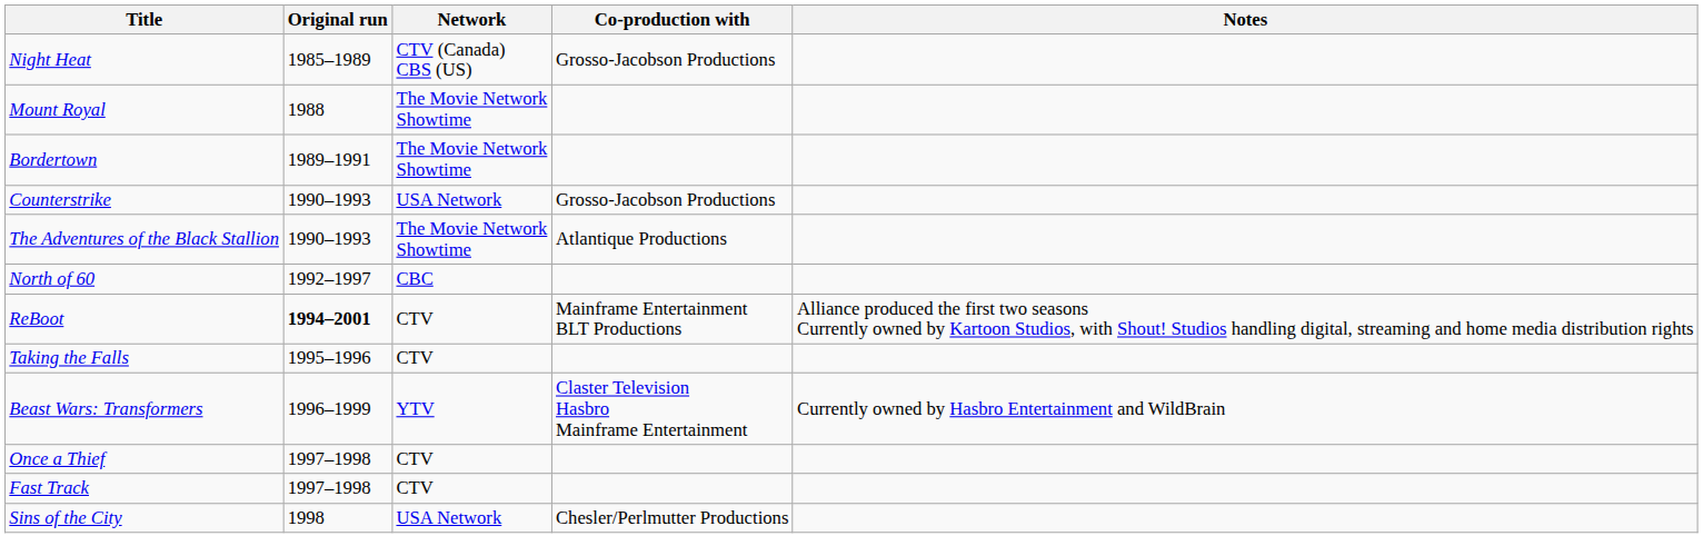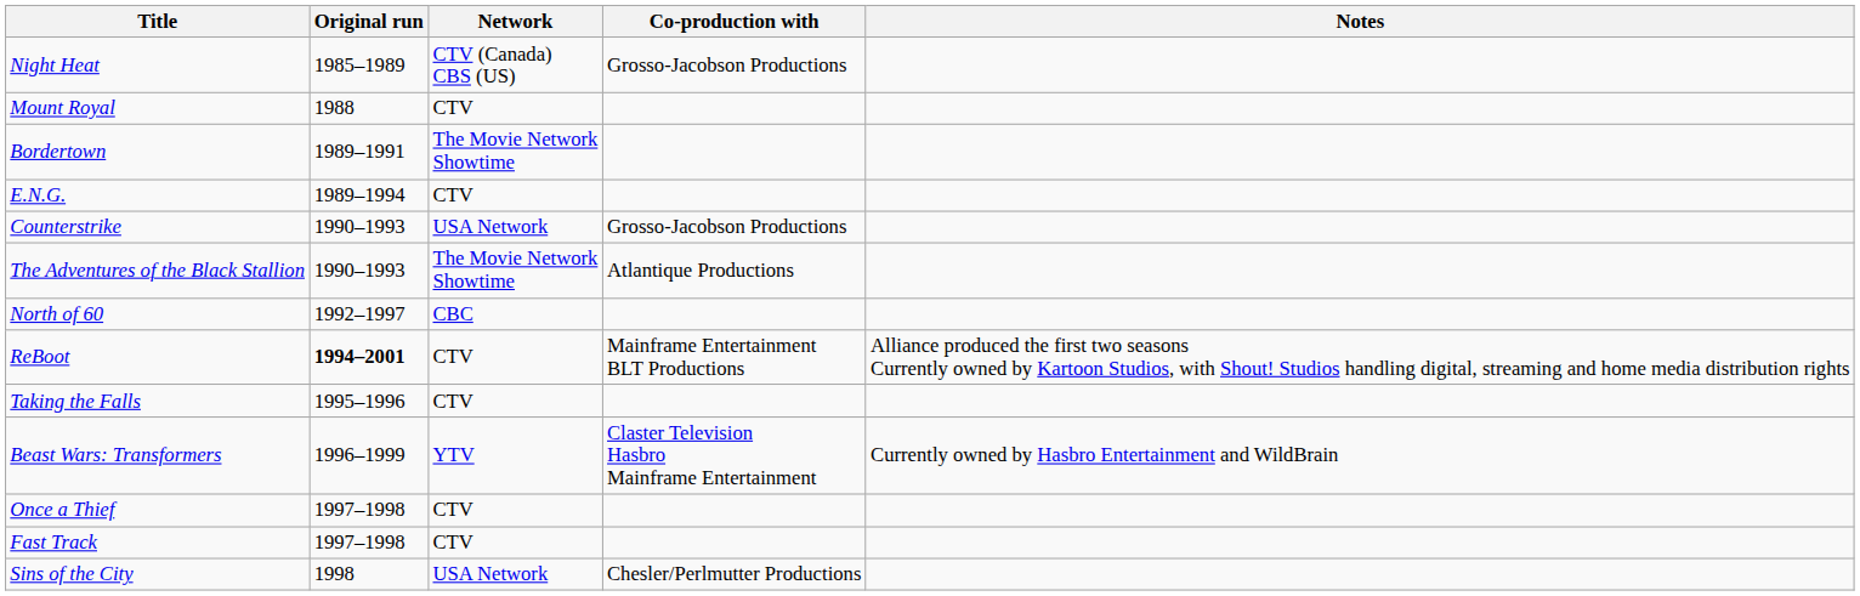 <table class="wikitable sortable">
 <tr>
 <th>Title</th>
 <th>Original run</th>
 <th>Network</th>
 <th>Co-production with</th>
 <th>Notes</th>
 </tr>
 <tr>
 <td><em><a href='#'>Night Heat</a></em></td>
 <td>1985–1989</td>
 <td><a href='#'>CTV</a> (Canada)<br><a href='#'>CBS</a> (US)</td>
 <td>Grosso-Jacobson Productions</td>
 <td></td>
 </tr>
 <tr>
 <td><em><a href='#'>Mount Royal</a></em></td>
 <td>1988</td>
-<td><a href='#'>The Movie Network</a><br><a href='#'>Showtime</a></td>
+<td>CTV</td>
 <td></td>
 <td></td>
 </tr>
 <tr>
 <td><em><a href='#'>Bordertown</a></em></td>
 <td>1989–1991</td>
 <td><a href='#'>The Movie Network</a><br><a href='#'>Showtime</a></td>
+<td></td>
+<td></td>
+</tr>
+<tr>
+<td><em><a href='#'>E.N.G.</a></em></td>
+<td>1989–1994</td>
+<td>CTV</td>
 <td></td>
 <td></td>
 </tr>
 <tr>
 <td><em><a href='#'>Counterstrike</a></em></td>
 <td>1990–1993</td>
 <td><a href='#'>USA Network</a></td>
 <td>Grosso-Jacobson Productions</td>
 <td></td>
 </tr>
 <tr>
 <td><em><a href='#'>The Adventures of the Black Stallion</a></em></td>
 <td>1990–1993</td>
 <td><a href='#'>The Movie Network</a><br><a href='#'>Showtime</a></td>
 <td>Atlantique Productions</td>
 <td></td>
 </tr>
 <tr>
 <td><em><a href='#'>North of 60</a></em></td>
 <td>1992–1997</td>
 <td><a href='#'>CBC</a></td>
 <td></td>
 <td></td>
 </tr>
 <tr>
 <td><em><a href='#'>ReBoot</a></em></td>
 <td><strong>1994–2001</strong></td>
 <td>CTV</td>
 <td>Mainframe Entertainment<br>BLT Productions</td>
 <td>Alliance produced the first two seasons<br>Currently owned by <a href='#'>Kartoon Studios</a>, with <a href='#'>Shout! Studios</a> handling digital, streaming and home media distribution rights</td>
 </tr>
 <tr>
 <td><em><a href='#'>Taking the Falls</a></em></td>
 <td>1995–1996</td>
 <td>CTV</td>
 <td></td>
 <td></td>
 </tr>
 <tr>
 <td><em><a href='#'>Beast Wars: Transformers</a></em></td>
 <td>1996–1999</td>
 <td><a href='#'>YTV</a></td>
 <td><a href='#'>Claster Television</a><br><a href='#'>Hasbro</a><br>Mainframe Entertainment</td>
 <td>Currently owned by <a href='#'>Hasbro Entertainment</a> and WildBrain</td>
 </tr>
 <tr>
 <td><em><a href='#'>Once a Thief</a></em></td>
 <td>1997–1998</td>
 <td>CTV</td>
 <td></td>
 <td></td>
 </tr>
 <tr>
 <td><em><a href='#'>Fast Track</a></em></td>
 <td>1997–1998</td>
 <td>CTV</td>
 <td></td>
 <td></td>
 </tr>
 <tr>
 <td><em><a href='#'>Sins of the City</a></em></td>
 <td>1998</td>
 <td><a href='#'>USA Network</a></td>
 <td>Chesler/Perlmutter Productions</td>
 <td></td>
 </tr>
 </table>
